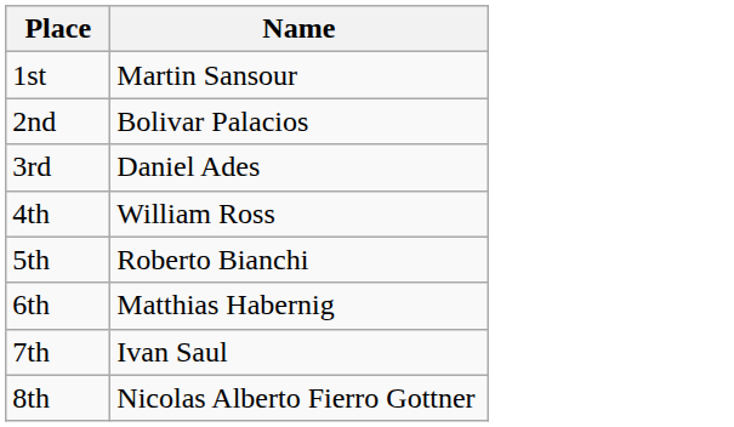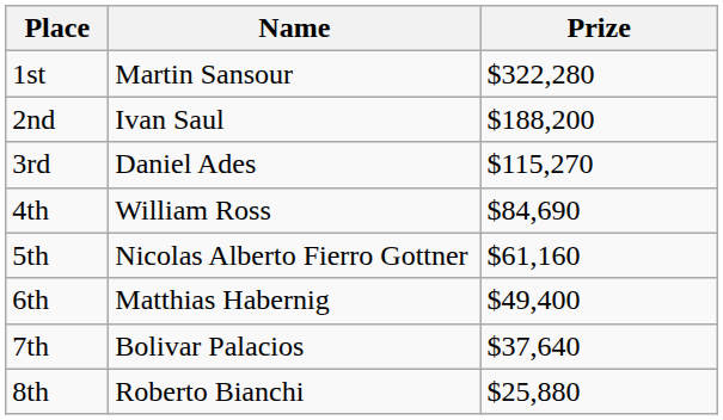 <table class="wikitable">
 <tr>
 <th width="50">Place</th>
 <th width="200">Name</th>
+<th width="125">Prize</th>
 </tr>
 <tr>
 <td>1st</td>
 <td> Martin Sansour</td>
+<td>$322,280</td>
 </tr>
 <tr>
 <td>2nd</td>
-<td> Bolivar Palacios</td>
+<td> Ivan Saul</td>
+<td>$188,200</td>
 </tr>
 <tr>
 <td>3rd</td>
 <td> Daniel Ades</td>
+<td>$115,270</td>
 </tr>
 <tr>
 <td>4th</td>
 <td> William Ross</td>
+<td>$84,690</td>
 </tr>
 <tr>
 <td>5th</td>
-<td> Roberto Bianchi</td>
+<td> Nicolas Alberto Fierro Gottner</td>
+<td>$61,160</td>
 </tr>
 <tr>
 <td>6th</td>
 <td> Matthias Habernig</td>
+<td>$49,400</td>
 </tr>
 <tr>
 <td>7th</td>
-<td> Ivan Saul</td>
+<td> Bolivar Palacios</td>
+<td>$37,640</td>
 </tr>
 <tr>
 <td>8th</td>
-<td> Nicolas Alberto Fierro Gottner</td>
+<td> Roberto Bianchi</td>
+<td>$25,880</td>
 </tr>
 </table>
